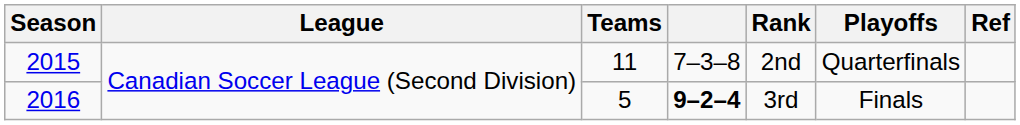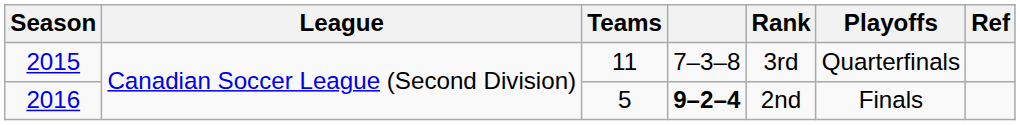 <table class="wikitable" style="text-align: center;">
 <tr>
 <th>Season</th>
 <th>League</th>
 <th>Teams</th>
 <th></th>
 <th>Rank</th>
 <th>Playoffs</th>
 <th>Ref</th>
 </tr>
 <tr>
 <td><a href='#'>2015</a></td>
 <td rowspan="2"><a href='#'>Canadian Soccer League</a> (Second Division)</td>
 <td>11</td>
 <td>7–3–8</td>
-<td>2nd</td>
+<td>3rd</td>
 <td>Quarterfinals</td>
 <td></td>
 </tr>
 <tr>
 <td><a href='#'>2016</a></td>
 <td>5</td>
 <td><strong>9–2–4</strong></td>
-<td>3rd</td>
+<td>2nd</td>
 <td>Finals</td>
 <td></td>
 </tr>
 </table>
